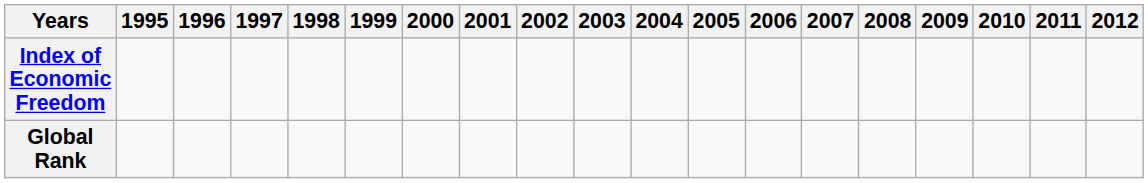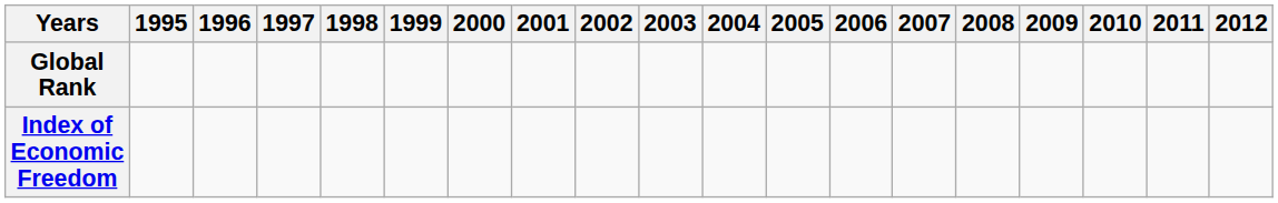 <table class="wikitable" style="width:100%;">
 <tr>
 <th>Years</th>
 <th>1995</th>
 <th>1996</th>
 <th>1997</th>
 <th>1998</th>
 <th>1999</th>
 <th>2000</th>
 <th>2001</th>
 <th>2002</th>
 <th>2003</th>
 <th>2004</th>
 <th>2005</th>
 <th>2006</th>
 <th>2007</th>
 <th>2008</th>
 <th>2009</th>
 <th>2010</th>
 <th>2011</th>
 <th>2012</th>
 </tr>
 <tr>
+<th>Global Rank</th>
+<td></td>
+<td></td>
+<td></td>
+<td></td>
+<td></td>
+<td></td>
+<td></td>
+<td></td>
+<td></td>
+<td></td>
+<td></td>
+<td></td>
+<td></td>
+<td></td>
+<td></td>
+<td></td>
+<td></td>
+<td></td>
+</tr>
+<tr>
 <th><a href='#'>Index of Economic Freedom</a></th>
 <td></td>
 <td></td>
 <td></td>
 <td></td>
 <td></td>
 <td></td>
 <td></td>
 <td></td>
 <td></td>
 <td></td>
 <td></td>
 <td></td>
 <td></td>
 <td></td>
 <td></td>
 <td></td>
 <td></td>
 <td></td>
 </tr>
-<tr>
-<th>Global Rank</th>
-<td></td>
-<td></td>
-<td></td>
-<td></td>
-<td></td>
-<td></td>
-<td></td>
-<td></td>
-<td></td>
-<td></td>
-<td></td>
-<td></td>
-<td></td>
-<td></td>
-<td></td>
-<td></td>
-<td></td>
-<td></td>
-</tr>
 </table>
